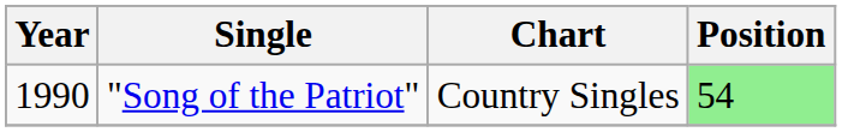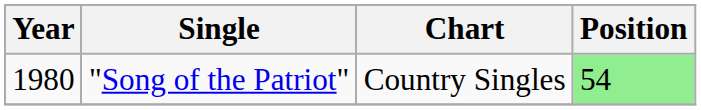 <table class="wikitable">
 <tr>
 <th align="left">Year</th>
 <th align="left">Single</th>
 <th align="left">Chart</th>
 <th align="left">Position</th>
 </tr>
 <tr>
-<td align="left">1990</td>
+<td align="left">1980</td>
 <td align="left">"<a href='#'>Song of the Patriot</a>"</td>
 <td align="left">Country Singles</td>
 <td align="left" style="background: lightgreen;">54</td>
 </tr>
 <tr>
 </tr>
 </table>
